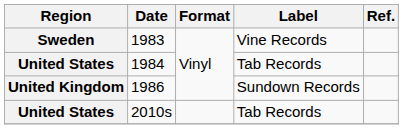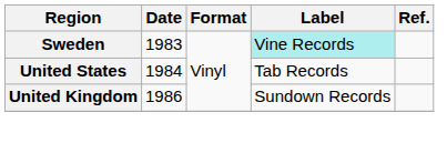 <table class="wikitable plainrowheaders">
 <tr>
 <th scope="col">Region</th>
 <th scope="col">Date</th>
 <th scope="col">Format</th>
 <th scope="col">Label</th>
 <th scope="col">Ref.</th>
 </tr>
 <tr>
 <th scope="row">Sweden</th>
 <td>1983</td>
 <td rowspan="3">Vinyl</td>
-<td>Vine Records</td>
+<td style="background: paleturquoise;">Vine Records</td>
 <td></td>
 </tr>
 <tr>
 <th scope="row">United States</th>
 <td>1984</td>
 <td>Tab Records</td>
 <td></td>
 </tr>
 <tr>
 <th scope="row">United Kingdom</th>
 <td>1986</td>
 <td>Sundown Records</td>
 <td></td>
 </tr>
 <tr>
-<th scope="row">United States</th>
-<td>2010s</td>
-<td></td>
-<td>Tab Records</td>
-<td></td>
-</tr>
-<tr>
 </tr>
 </table>
